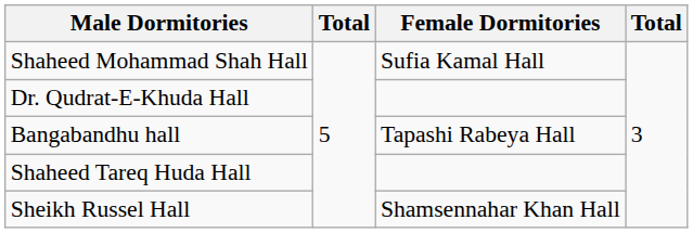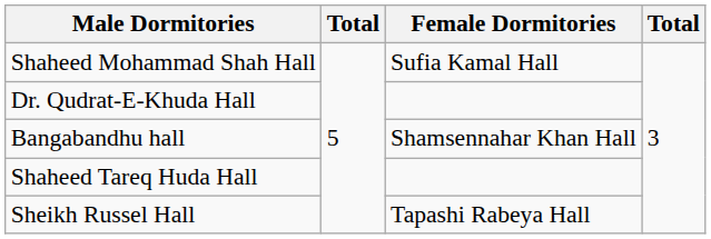 <table class="wikitable">
 <tr>
 <th>Male Dormitories</th>
 <th>Total</th>
 <th>Female Dormitories</th>
 <th>Total</th>
 </tr>
 <tr>
 <td>Shaheed Mohammad Shah Hall</td>
 <td rowspan="5">5</td>
 <td>Sufia Kamal Hall</td>
 <td rowspan="5">3</td>
 </tr>
 <tr>
 <td>Dr. Qudrat-E-Khuda Hall</td>
 <td></td>
 </tr>
 <tr>
 <td>Bangabandhu hall</td>
-<td>Tapashi Rabeya Hall</td>
+<td>Shamsennahar Khan Hall</td>
 </tr>
 <tr>
 <td>Shaheed Tareq Huda Hall</td>
 <td></td>
 </tr>
 <tr>
 <td>Sheikh Russel Hall</td>
-<td>Shamsennahar Khan Hall</td>
+<td>Tapashi Rabeya Hall</td>
 </tr>
 </table>
